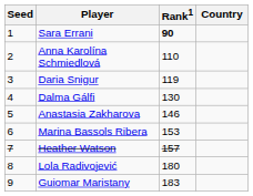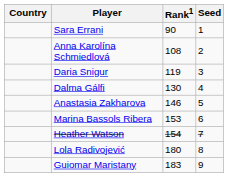 <table class="sortable wikitable">
 <tr>
-<th>Seed</th>
+<th width="70">Country</th>
 <th width="175">Player</th>
 <th>Rank<sup>1</sup></th>
-<th width="70">Country</th>
+<th>Seed</th>
 </tr>
 <tr>
+<td></td>
+<td><a href='#'>Sara Errani</a></td>
+<td>90</td>
 <td>1</td>
-<td><a href='#'>Sara Errani</a></td>
-<td><strong>90</strong></td>
-<td></td>
 </tr>
 <tr>
+<td></td>
+<td><a href='#'>Anna Karolína Schmiedlová</a></td>
+<td>108</td>
 <td>2</td>
-<td><a href='#'>Anna Karolína Schmiedlová</a></td>
-<td>110</td>
-<td></td>
 </tr>
 <tr>
-<td>3</td>
+<td></td>
 <td><a href='#'>Daria Snigur</a></td>
 <td>119</td>
-<td></td>
+<td>3</td>
 </tr>
 <tr>
-<td>4</td>
+<td></td>
 <td><a href='#'>Dalma Gálfi</a></td>
 <td>130</td>
-<td></td>
+<td>4</td>
 </tr>
 <tr>
-<td>5</td>
+<td></td>
 <td><a href='#'>Anastasia Zakharova</a></td>
 <td>146</td>
-<td></td>
+<td>5</td>
 </tr>
 <tr>
-<td>6</td>
+<td></td>
 <td><a href='#'>Marina Bassols Ribera</a></td>
 <td>153</td>
-<td></td>
+<td>6</td>
 </tr>
 <tr>
+<td><s></s></td>
+<td><s><a href='#'>Heather Watson</a></s></td>
+<td><s>154</s></td>
 <td><s>7</s></td>
-<td><s><a href='#'>Heather Watson</a></s></td>
-<td><s>157</s></td>
-<td><s></s></td>
 </tr>
 <tr>
-<td>8</td>
+<td></td>
 <td><a href='#'>Lola Radivojević</a></td>
 <td>180</td>
-<td></td>
+<td>8</td>
 </tr>
 <tr>
-<td>9</td>
+<td></td>
 <td><a href='#'>Guiomar Maristany</a></td>
 <td>183</td>
-<td></td>
+<td>9</td>
 </tr>
 </table>
